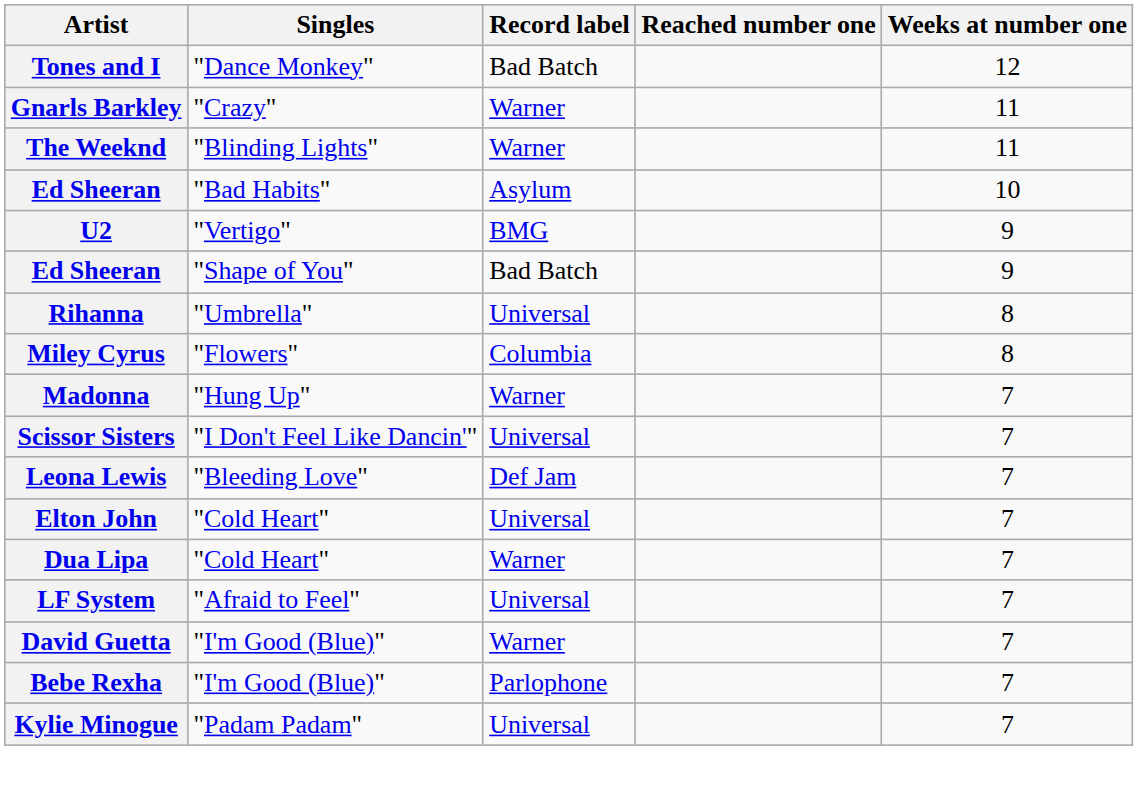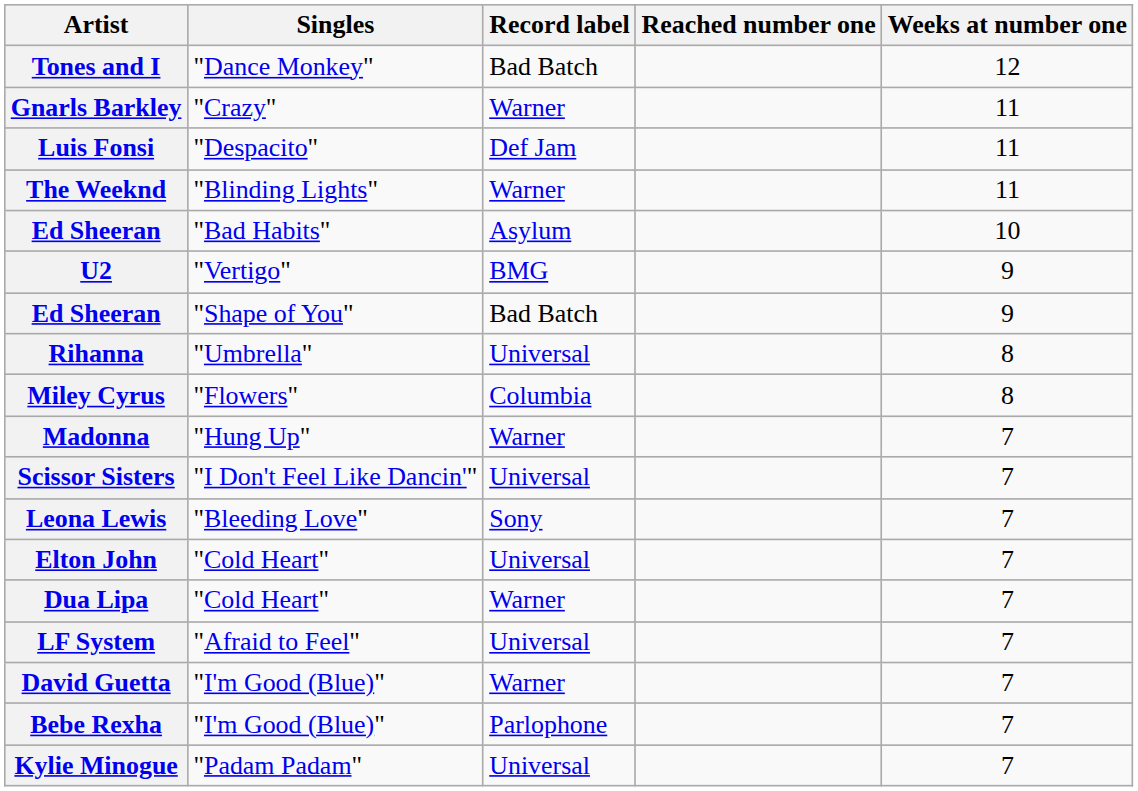 <table class="wikitable plainrowheaders">
 <tr>
 <th scope=col>Artist</th>
 <th scope=col>Singles</th>
 <th scope=col>Record label</th>
 <th scope=col>Reached number one</th>
 <th scope=col>Weeks at number one</th>
 </tr>
 <tr>
 <th scope=row><a href='#'>Tones and I</a></th>
 <td>"<a href='#'>Dance Monkey</a>"</td>
 <td>Bad Batch</td>
 <td></td>
 <td align=center>12</td>
 </tr>
 <tr>
 <th scope=row><a href='#'>Gnarls Barkley</a></th>
 <td>"<a href='#'>Crazy</a>"</td>
 <td><a href='#'>Warner</a></td>
+<td></td>
+<td align=center>11</td>
+</tr>
+<tr>
+<th scope=row><a href='#'>Luis Fonsi</a></th>
+<td>"<a href='#'>Despacito</a>"</td>
+<td><a href='#'>Def Jam</a></td>
 <td></td>
 <td align=center>11</td>
 </tr>
 <tr>
 <th scope=row><a href='#'>The Weeknd</a></th>
 <td>"<a href='#'>Blinding Lights</a>"</td>
 <td><a href='#'>Warner</a></td>
 <td></td>
 <td align=center>11</td>
 </tr>
 <tr>
 <th scope=row><a href='#'>Ed Sheeran</a></th>
 <td>"<a href='#'>Bad Habits</a>"</td>
 <td><a href='#'>Asylum</a></td>
 <td></td>
 <td align=center>10</td>
 </tr>
 <tr>
 <th scope=row><a href='#'>U2</a></th>
 <td>"<a href='#'>Vertigo</a>"</td>
 <td><a href='#'>BMG</a></td>
 <td></td>
 <td align=center>9</td>
 </tr>
 <tr>
 <th scope=row><a href='#'>Ed Sheeran</a></th>
 <td>"<a href='#'>Shape of You</a>"</td>
 <td>Bad Batch</td>
 <td></td>
 <td align=center>9</td>
 </tr>
 <tr>
 <th scope=row><a href='#'>Rihanna</a></th>
 <td>"<a href='#'>Umbrella</a>"</td>
 <td><a href='#'>Universal</a></td>
 <td></td>
 <td align=center>8</td>
 </tr>
 <tr>
 <th scope=row><a href='#'>Miley Cyrus</a></th>
 <td>"<a href='#'>Flowers</a>"</td>
 <td><a href='#'>Columbia</a></td>
 <td></td>
 <td align=center>8</td>
 </tr>
 <tr>
 <th scope=row><a href='#'>Madonna</a></th>
 <td>"<a href='#'>Hung Up</a>"</td>
 <td><a href='#'>Warner</a></td>
 <td></td>
 <td align=center>7</td>
 </tr>
 <tr>
 <th scope=row><a href='#'>Scissor Sisters</a></th>
 <td>"<a href='#'>I Don't Feel Like Dancin'</a>"</td>
 <td><a href='#'>Universal</a></td>
 <td></td>
 <td align=center>7</td>
 </tr>
 <tr>
 <th scope=row><a href='#'>Leona Lewis</a></th>
 <td>"<a href='#'>Bleeding Love</a>"</td>
-<td><a href='#'>Def Jam</a></td>
+<td><a href='#'>Sony</a></td>
 <td></td>
 <td align=center>7</td>
 </tr>
 <tr>
 <th scope=row><a href='#'>Elton John</a></th>
 <td>"<a href='#'>Cold Heart</a>"</td>
 <td><a href='#'>Universal</a></td>
 <td></td>
 <td align=center>7</td>
 </tr>
 <tr>
 <th scope=row><a href='#'>Dua Lipa</a></th>
 <td>"<a href='#'>Cold Heart</a>"</td>
 <td><a href='#'>Warner</a></td>
 <td></td>
 <td align=center>7</td>
 </tr>
 <tr>
 <th scope=row><a href='#'>LF System</a></th>
 <td>"<a href='#'>Afraid to Feel</a>"</td>
 <td><a href='#'>Universal</a></td>
 <td></td>
 <td align=center>7</td>
 </tr>
 <tr>
 <th scope=row><a href='#'>David Guetta</a></th>
 <td>"<a href='#'>I'm Good (Blue)</a>"</td>
 <td><a href='#'>Warner</a></td>
 <td></td>
 <td align=center>7</td>
 </tr>
 <tr>
 <th scope=row><a href='#'>Bebe Rexha</a></th>
 <td>"<a href='#'>I'm Good (Blue)</a>"</td>
 <td><a href='#'>Parlophone</a></td>
 <td></td>
 <td align=center>7</td>
 </tr>
 <tr>
 <th scope=row><a href='#'>Kylie Minogue</a></th>
 <td>"<a href='#'>Padam Padam</a>"</td>
 <td><a href='#'>Universal</a></td>
 <td></td>
 <td align=center>7</td>
 </tr>
 </table>
